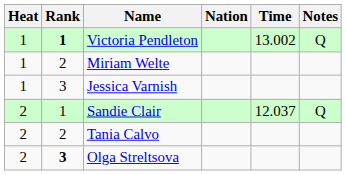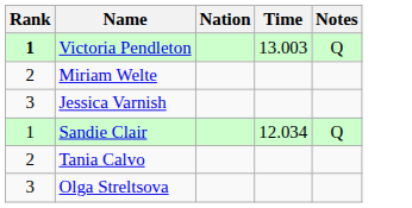 <table class="wikitable sortable" style="text-align:center">
 <tr>
-<th>Heat</th>
 <th>Rank</th>
 <th>Name</th>
 <th>Nation</th>
 <th>Time</th>
 <th>Notes</th>
 </tr>
 <tr style="background: #ccffcc;">
-<td>1</td>
 <td><strong>1</strong></td>
 <td align=left><a href='#'>Victoria Pendleton</a></td>
 <td align=left></td>
-<td>13.002</td>
+<td>13.003</td>
 <td>Q</td>
 </tr>
 <tr>
-<td>1</td>
 <td>2</td>
 <td align=left><a href='#'>Miriam Welte</a></td>
 <td align=left></td>
 <td></td>
 <td></td>
 </tr>
 <tr>
-<td>1</td>
 <td>3</td>
 <td align=left><a href='#'>Jessica Varnish</a></td>
 <td align=left></td>
 <td></td>
 <td></td>
 </tr>
 <tr style="background: #ccffcc;">
-<td>2</td>
 <td>1</td>
 <td align=left><a href='#'>Sandie Clair</a></td>
 <td align=left></td>
-<td>12.037</td>
+<td>12.034</td>
 <td>Q</td>
 </tr>
 <tr>
-<td>2</td>
 <td>2</td>
 <td align=left><a href='#'>Tania Calvo</a></td>
 <td align=left></td>
 <td></td>
 <td></td>
 </tr>
 <tr>
-<td>2</td>
-<td><strong>3</strong></td>
+<td>3</td>
 <td align=left><a href='#'>Olga Streltsova</a></td>
 <td align=left></td>
 <td></td>
 <td></td>
 </tr>
 </table>
